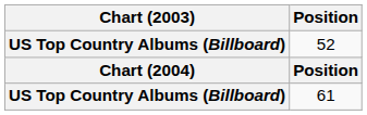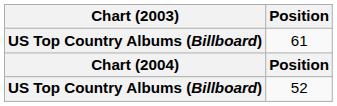 <table class="wikitable plainrowheaders" style="text-align:center">
 <tr>
 <th scope="col">Chart (2003)</th>
 <th scope="col">Position</th>
 </tr>
 <tr>
 <th scope="row">US Top Country Albums (<em>Billboard</em>)</th>
-<td>52</td>
+<td>61</td>
 </tr>
 <tr>
 <th scope="col">Chart (2004)</th>
 <th scope="col">Position</th>
 </tr>
 <tr>
 <th scope="row">US Top Country Albums (<em>Billboard</em>)</th>
-<td>61</td>
+<td>52</td>
 </tr>
 </table>
